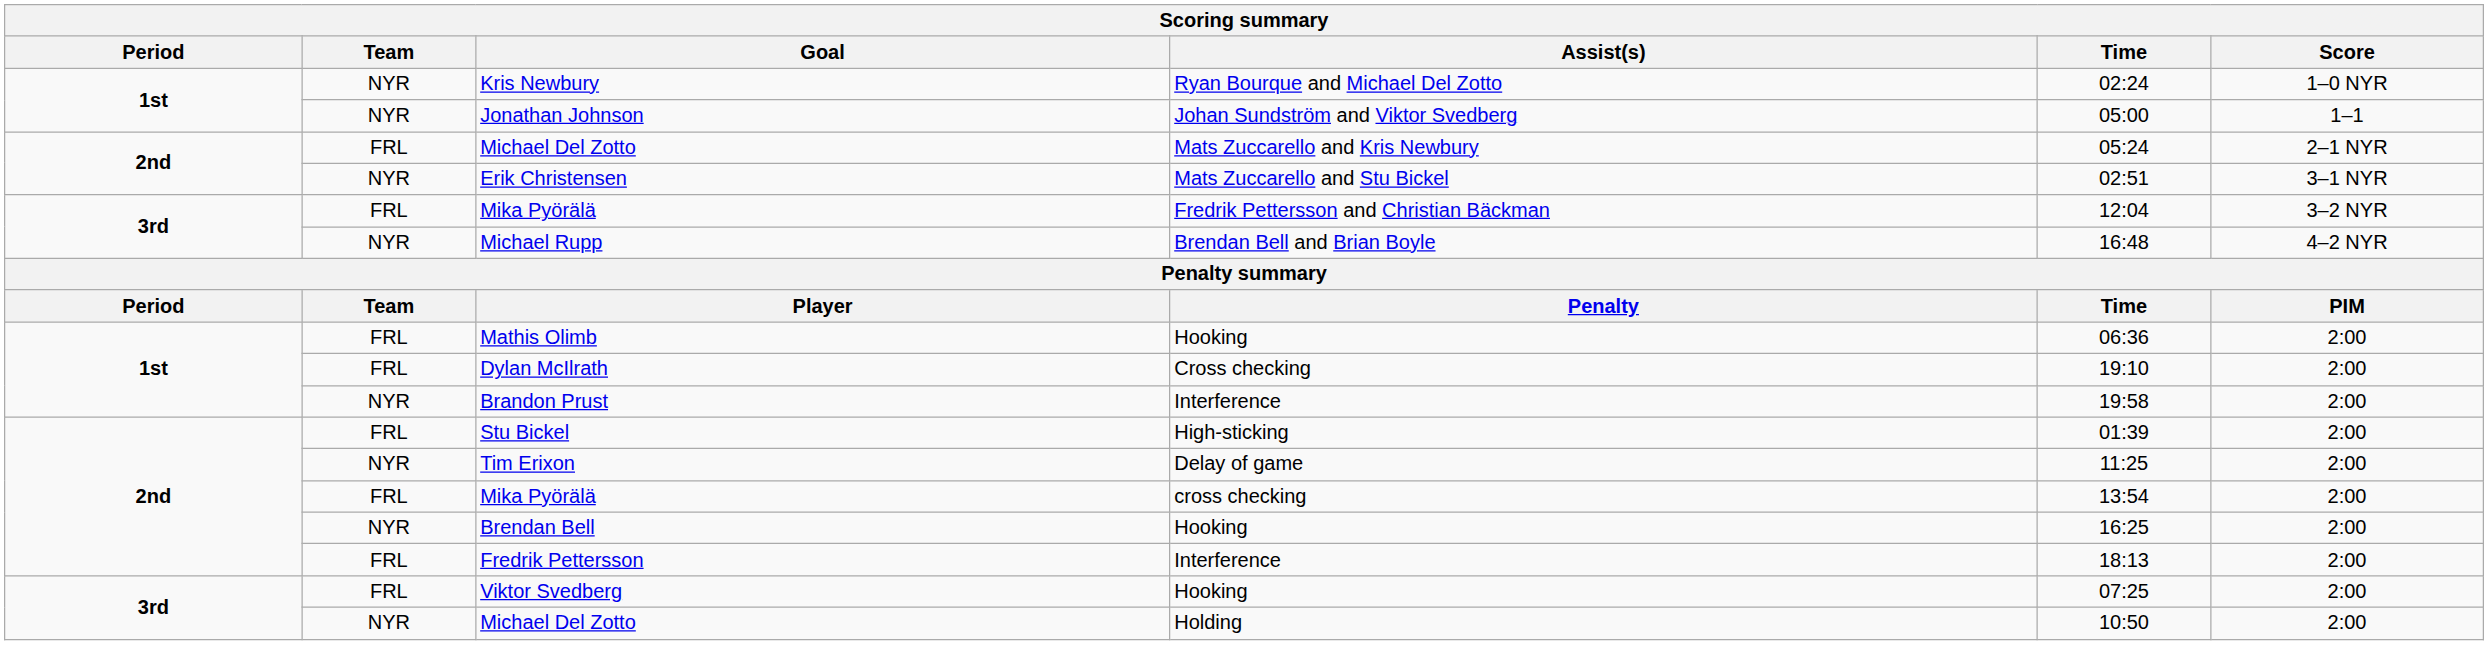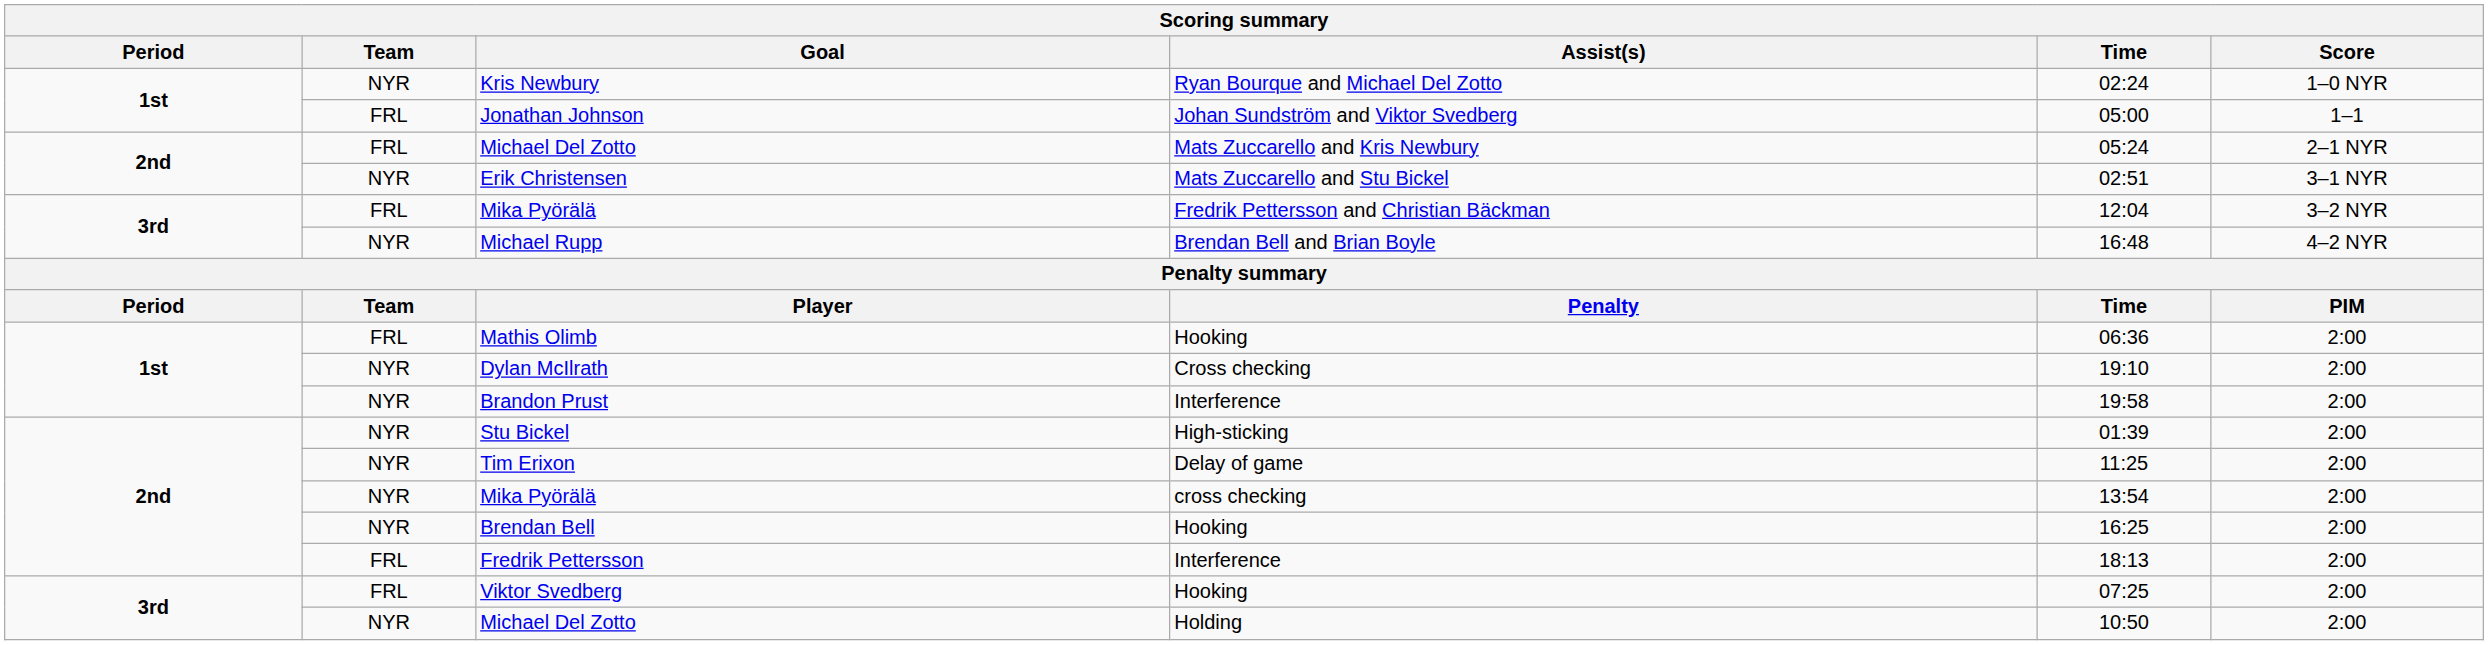 <table style="width:100%;" class="wikitable">
 <tr>
 <th colspan=6>Scoring summary</th>
 </tr>
 <tr>
 <th style="width:12%;">Period</th>
 <th style="width:7%;">Team</th>
 <th style="width:28%;">Goal</th>
 <th style="width:35%;">Assist(s)</th>
 <th style="width:7%;">Time</th>
 <th style="width:11%;">Score</th>
 </tr>
 <tr>
 <td style="text-align:center;" rowspan="2"><strong>1st</strong></td>
 <td align=center>NYR</td>
 <td><a href='#'>Kris Newbury</a></td>
 <td><a href='#'>Ryan Bourque</a> and <a href='#'>Michael Del Zotto</a></td>
 <td align=center>02:24</td>
 <td align=center>1–0 NYR</td>
 </tr>
 <tr>
-<td align=center>NYR</td>
+<td align=center>FRL</td>
 <td><a href='#'>Jonathan Johnson</a></td>
 <td><a href='#'>Johan Sundström</a> and <a href='#'>Viktor Svedberg</a></td>
 <td align=center>05:00</td>
 <td align=center>1–1</td>
 </tr>
 <tr>
 <td style="text-align:center;" rowspan="2"><strong>2nd</strong></td>
 <td align=center>FRL</td>
 <td><a href='#'>Michael Del Zotto</a></td>
 <td><a href='#'>Mats Zuccarello</a> and <a href='#'>Kris Newbury</a></td>
 <td align=center>05:24</td>
 <td align=center>2–1 NYR</td>
 </tr>
 <tr>
 <td align=center>NYR</td>
 <td><a href='#'>Erik Christensen</a></td>
 <td><a href='#'>Mats Zuccarello</a> and <a href='#'>Stu Bickel</a></td>
 <td align=center>02:51</td>
 <td align=center>3–1 NYR</td>
 </tr>
 <tr>
 <td style="text-align:center;" rowspan="2"><strong>3rd</strong></td>
 <td align=center>FRL</td>
 <td><a href='#'>Mika Pyörälä</a></td>
 <td><a href='#'>Fredrik Pettersson</a> and <a href='#'>Christian Bäckman</a></td>
 <td align=center>12:04</td>
 <td align=center>3–2 NYR</td>
 </tr>
 <tr>
 <td align=center>NYR</td>
 <td><a href='#'>Michael Rupp</a></td>
 <td><a href='#'>Brendan Bell</a> and <a href='#'>Brian Boyle</a></td>
 <td align=center>16:48</td>
 <td align=center>4–2 NYR</td>
 </tr>
 <tr>
 <th colspan=6>Penalty summary</th>
 </tr>
 <tr>
 <th style="width:12%;">Period</th>
 <th style="width:7%;">Team</th>
 <th style="width:28%;">Player</th>
 <th style="width:35%;"><a href='#'>Penalty</a></th>
 <th style="width:7%;">Time</th>
 <th style="width:11%;">PIM</th>
 </tr>
 <tr>
 <td style="text-align:center;" rowspan="3"><strong>1st</strong></td>
 <td align=center>FRL</td>
 <td><a href='#'>Mathis Olimb</a></td>
 <td>Hooking</td>
 <td align=center>06:36</td>
 <td align=center>2:00</td>
 </tr>
 <tr>
-<td align=center>FRL</td>
+<td align=center>NYR</td>
 <td><a href='#'>Dylan McIlrath</a></td>
 <td>Cross checking</td>
 <td align=center>19:10</td>
 <td align=center>2:00</td>
 </tr>
 <tr>
 <td align=center>NYR</td>
 <td><a href='#'>Brandon Prust</a></td>
 <td>Interference</td>
 <td align=center>19:58</td>
 <td align=center>2:00</td>
 </tr>
 <tr>
 <td style="text-align:center;" rowspan="5"><strong>2nd</strong></td>
-<td align=center>FRL</td>
+<td align=center>NYR</td>
 <td><a href='#'>Stu Bickel</a></td>
 <td>High-sticking</td>
 <td align=center>01:39</td>
 <td align=center>2:00</td>
 </tr>
 <tr>
 <td align=center>NYR</td>
 <td><a href='#'>Tim Erixon</a></td>
 <td>Delay of game</td>
 <td align=center>11:25</td>
 <td align=center>2:00</td>
 </tr>
 <tr>
-<td align=center>FRL</td>
+<td align=center>NYR</td>
 <td><a href='#'>Mika Pyörälä</a></td>
 <td>cross checking</td>
 <td align=center>13:54</td>
 <td align=center>2:00</td>
 </tr>
 <tr>
 <td align=center>NYR</td>
 <td><a href='#'>Brendan Bell</a></td>
 <td>Hooking</td>
 <td align=center>16:25</td>
 <td align=center>2:00</td>
 </tr>
 <tr>
 <td align=center>FRL</td>
 <td><a href='#'>Fredrik Pettersson</a></td>
 <td>Interference</td>
 <td align=center>18:13</td>
 <td align=center>2:00</td>
 </tr>
 <tr>
 <td style="text-align:center;" rowspan="2"><strong>3rd</strong></td>
 <td align=center>FRL</td>
 <td><a href='#'>Viktor Svedberg</a></td>
 <td>Hooking</td>
 <td align=center>07:25</td>
 <td align=center>2:00</td>
 </tr>
 <tr>
 <td align=center>NYR</td>
 <td><a href='#'>Michael Del Zotto</a></td>
 <td>Holding</td>
 <td align=center>10:50</td>
 <td align=center>2:00</td>
 </tr>
 </table>
